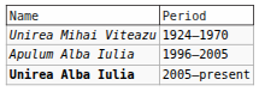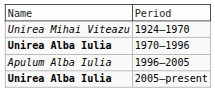 <table class="wikitable" style="text-align: left" align="right">
 <tr>
 <td style="background:#fefefe;color:#221e1f;border:1px solid #221e1f">Name</td>
 <td style="background:#fefefe;color:#221e1f;border:1px solid #221e1f">Period</td>
 </tr>
 <tr>
 <td align=left><em>Unirea Mihai Viteazu</em></td>
 <td>1924–1970</td>
 </tr>
 <tr>
+<td align=left><strong>Unirea Alba Iulia</strong></td>
+<td>1970–1996</td>
+</tr>
+<tr>
 <td align=left><em>Apulum Alba Iulia</em></td>
 <td>1996–2005</td>
 </tr>
 <tr>
 <td align=left><strong>Unirea Alba Iulia</strong></td>
 <td>2005–present</td>
 </tr>
 </table>
